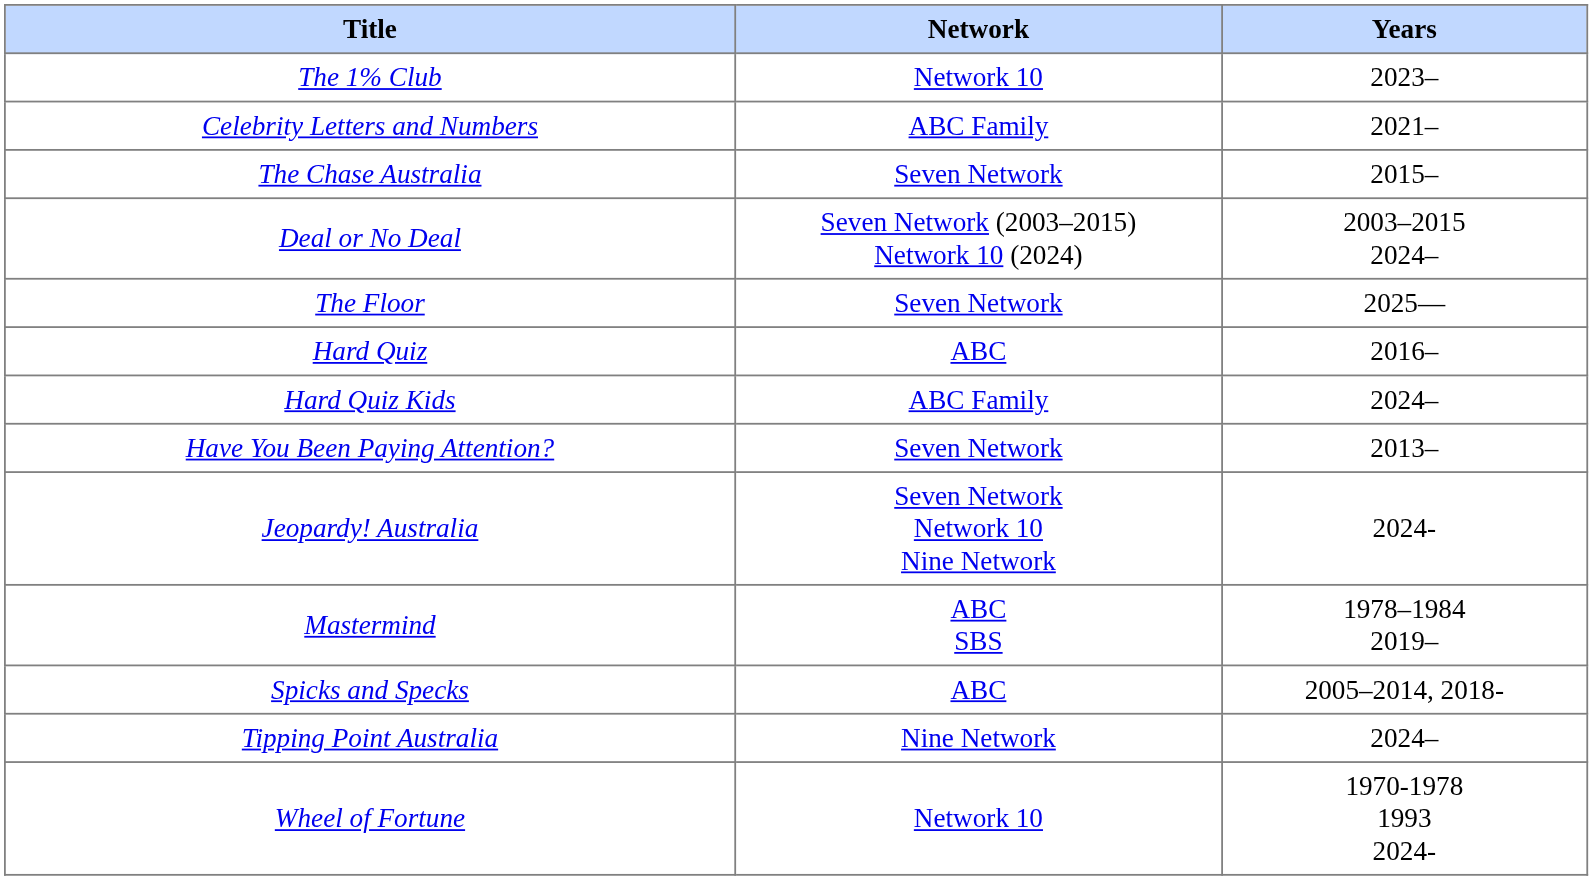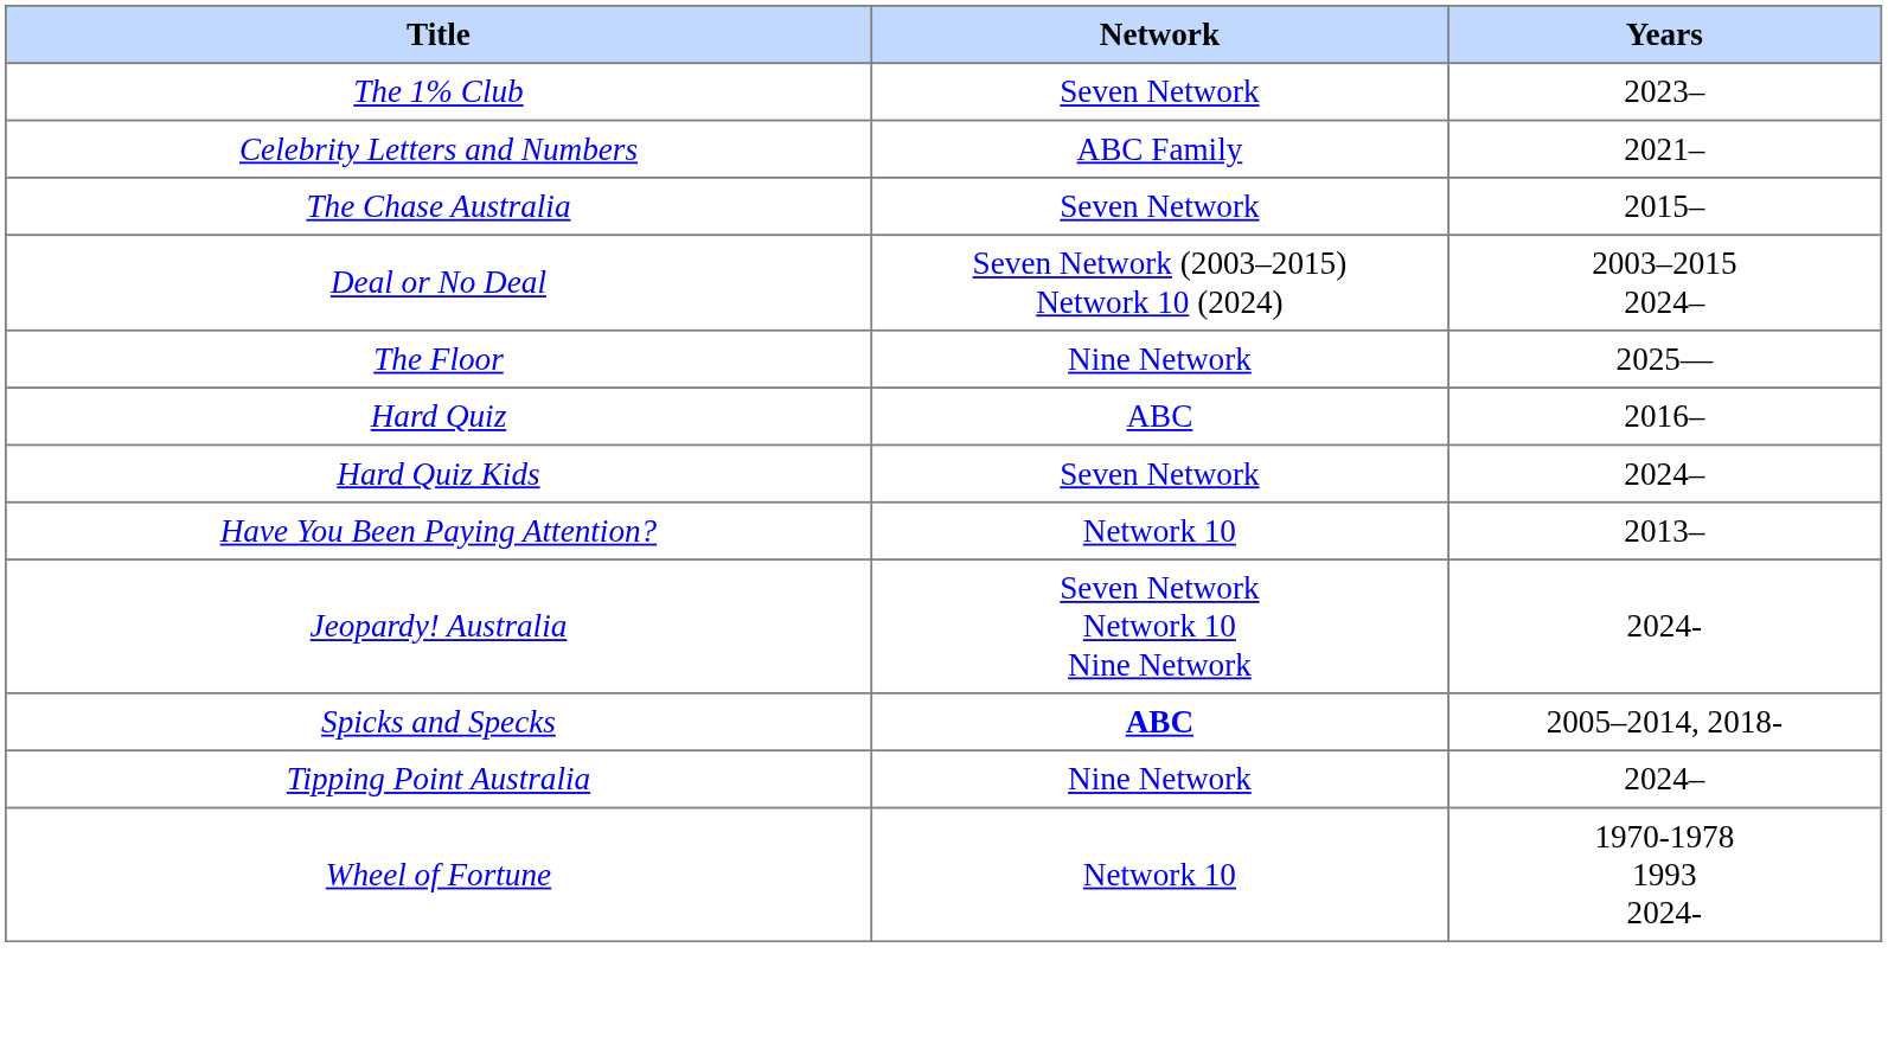 <table border="1" cellpadding="4" cellspacing="0"  style="text-align:center; font-size:95%; border-collapse:collapse; width:70%;">
 <tr style="background:#C1D8FF;">
 <th style="width:30%;">Title</th>
 <th style="width:20%;">Network</th>
 <th style="width:15%;">Years</th>
 </tr>
 <tr>
 <td><em><a href='#'>The 1% Club</a> </em></td>
-<td><a href='#'>Network 10</a></td>
+<td><a href='#'>Seven Network</a></td>
 <td>2023–</td>
 </tr>
 <tr>
 <td><em><a href='#'>Celebrity Letters and Numbers</a></em></td>
 <td><a href='#'>ABC Family</a></td>
 <td>2021–</td>
 </tr>
 <tr>
 <td><em><a href='#'>The Chase Australia</a></em></td>
 <td><a href='#'>Seven Network</a></td>
 <td>2015–</td>
 </tr>
 <tr>
 <td><em><a href='#'>Deal or No Deal</a></em></td>
 <td><a href='#'>Seven Network</a> (2003–2015)<br><a href='#'>Network 10</a> (2024)</td>
 <td>2003–2015<br>2024–</td>
 </tr>
 <tr>
 <td><em><a href='#'> The Floor</a></em></td>
-<td><a href='#'>Seven Network</a></td>
+<td><a href='#'>Nine Network</a></td>
 <td>2025—</td>
 </tr>
 <tr>
 <td><em><a href='#'>Hard Quiz</a></em></td>
 <td><a href='#'>ABC</a></td>
 <td>2016–</td>
 </tr>
 <tr>
 <td><em><a href='#'>Hard Quiz Kids</a></em></td>
-<td><a href='#'>ABC Family</a></td>
+<td><a href='#'>Seven Network</a></td>
 <td>2024–</td>
 </tr>
 <tr>
 <td><em><a href='#'>Have You Been Paying Attention?</a></em></td>
-<td><a href='#'>Seven Network</a></td>
+<td><a href='#'>Network 10</a></td>
 <td>2013–</td>
 </tr>
 <tr>
 <td><em><a href='#'>Jeopardy! Australia</a></em></td>
 <td><a href='#'>Seven Network</a><br><a href='#'>Network 10</a><br><a href='#'>Nine Network</a></td>
 <td>2024-</td>
 </tr>
 <tr>
-<td><em><a href='#'>Mastermind</a></em></td>
-<td><a href='#'>ABC</a><br><a href='#'>SBS</a></td>
-<td>1978–1984<br>2019–</td>
-</tr>
-<tr>
 <td><em><a href='#'>Spicks and Specks</a></em></td>
-<td><a href='#'>ABC</a></td>
+<td><strong><a href='#'>ABC</a></strong></td>
 <td>2005–2014, 2018-</td>
 </tr>
 <tr>
 <td><em><a href='#'>Tipping Point Australia</a></em></td>
 <td><a href='#'>Nine Network</a></td>
 <td>2024–</td>
 </tr>
 <tr>
 <td><em><a href='#'>Wheel of Fortune</a></em></td>
 <td><a href='#'>Network 10</a></td>
 <td>1970-1978<br>1993<br>2024-</td>
 </tr>
 </table>
